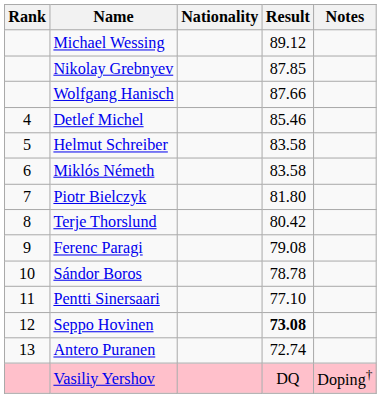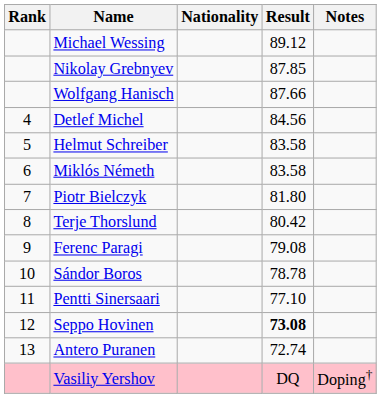 <table class="wikitable sortable" style="text-align:center">
 <tr>
 <th>Rank</th>
 <th>Name</th>
 <th>Nationality</th>
 <th>Result</th>
 <th>Notes</th>
 </tr>
 <tr>
 <td></td>
 <td align=left><a href='#'>Michael Wessing</a></td>
 <td align=left></td>
 <td>89.12</td>
 <td></td>
 </tr>
 <tr>
 <td></td>
 <td align=left><a href='#'>Nikolay Grebnyev</a></td>
 <td align=left></td>
 <td>87.85</td>
 <td></td>
 </tr>
 <tr>
 <td></td>
 <td align=left><a href='#'>Wolfgang Hanisch</a></td>
 <td align=left></td>
 <td>87.66</td>
 <td></td>
 </tr>
 <tr>
 <td>4</td>
 <td align=left><a href='#'>Detlef Michel</a></td>
 <td align=left></td>
-<td>85.46</td>
+<td>84.56</td>
 <td></td>
 </tr>
 <tr>
 <td>5</td>
 <td align=left><a href='#'>Helmut Schreiber</a></td>
 <td align=left></td>
 <td>83.58</td>
 <td></td>
 </tr>
 <tr>
 <td>6</td>
 <td align=left><a href='#'>Miklós Németh</a></td>
 <td align=left></td>
 <td>83.58</td>
 <td></td>
 </tr>
 <tr>
 <td>7</td>
 <td align=left><a href='#'>Piotr Bielczyk</a></td>
 <td align=left></td>
 <td>81.80</td>
 <td></td>
 </tr>
 <tr>
 <td>8</td>
 <td align=left><a href='#'>Terje Thorslund</a></td>
 <td align=left></td>
 <td>80.42</td>
 <td></td>
 </tr>
 <tr>
 <td>9</td>
 <td align=left><a href='#'>Ferenc Paragi</a></td>
 <td align=left></td>
 <td>79.08</td>
 <td></td>
 </tr>
 <tr>
 <td>10</td>
 <td align=left><a href='#'>Sándor Boros</a></td>
 <td align=left></td>
 <td>78.78</td>
 <td></td>
 </tr>
 <tr>
 <td>11</td>
 <td align=left><a href='#'>Pentti Sinersaari</a></td>
 <td align=left></td>
 <td>77.10</td>
 <td></td>
 </tr>
 <tr>
 <td>12</td>
 <td align=left><a href='#'>Seppo Hovinen</a></td>
 <td align=left></td>
 <td><strong>73.08</strong></td>
 <td></td>
 </tr>
 <tr>
 <td>13</td>
 <td align=left><a href='#'>Antero Puranen</a></td>
 <td align=left></td>
 <td>72.74</td>
 <td></td>
 </tr>
 <tr bgcolor="pink">
 <td></td>
 <td align=left><a href='#'>Vasiliy Yershov</a></td>
 <td align=left></td>
 <td>DQ</td>
 <td>Doping<sup>†</sup></td>
 </tr>
 </table>
